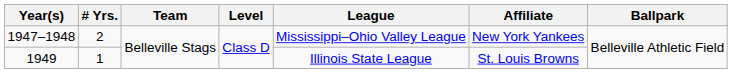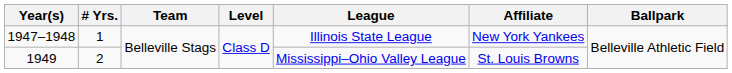 <table class="wikitable" style="text-align:center; font-size: 95%;">
 <tr>
 <th>Year(s)</th>
 <th># Yrs.</th>
 <th>Team</th>
 <th>Level</th>
 <th>League</th>
 <th>Affiliate</th>
 <th>Ballpark</th>
 </tr>
 <tr>
 <td>1947–1948</td>
-<td>2</td>
+<td>1</td>
 <td rowspan=2>Belleville Stags</td>
 <td rowspan=2><a href='#'>Class D</a></td>
-<td><a href='#'>Mississippi–Ohio Valley League</a></td>
+<td><a href='#'>Illinois State League</a></td>
 <td><a href='#'>New York Yankees</a></td>
 <td rowspan=2>Belleville Athletic Field</td>
 </tr>
 <tr>
 <td>1949</td>
-<td>1</td>
-<td><a href='#'>Illinois State League</a></td>
+<td>2</td>
+<td><a href='#'>Mississippi–Ohio Valley League</a></td>
 <td><a href='#'>St. Louis Browns</a></td>
 </tr>
 </table>
